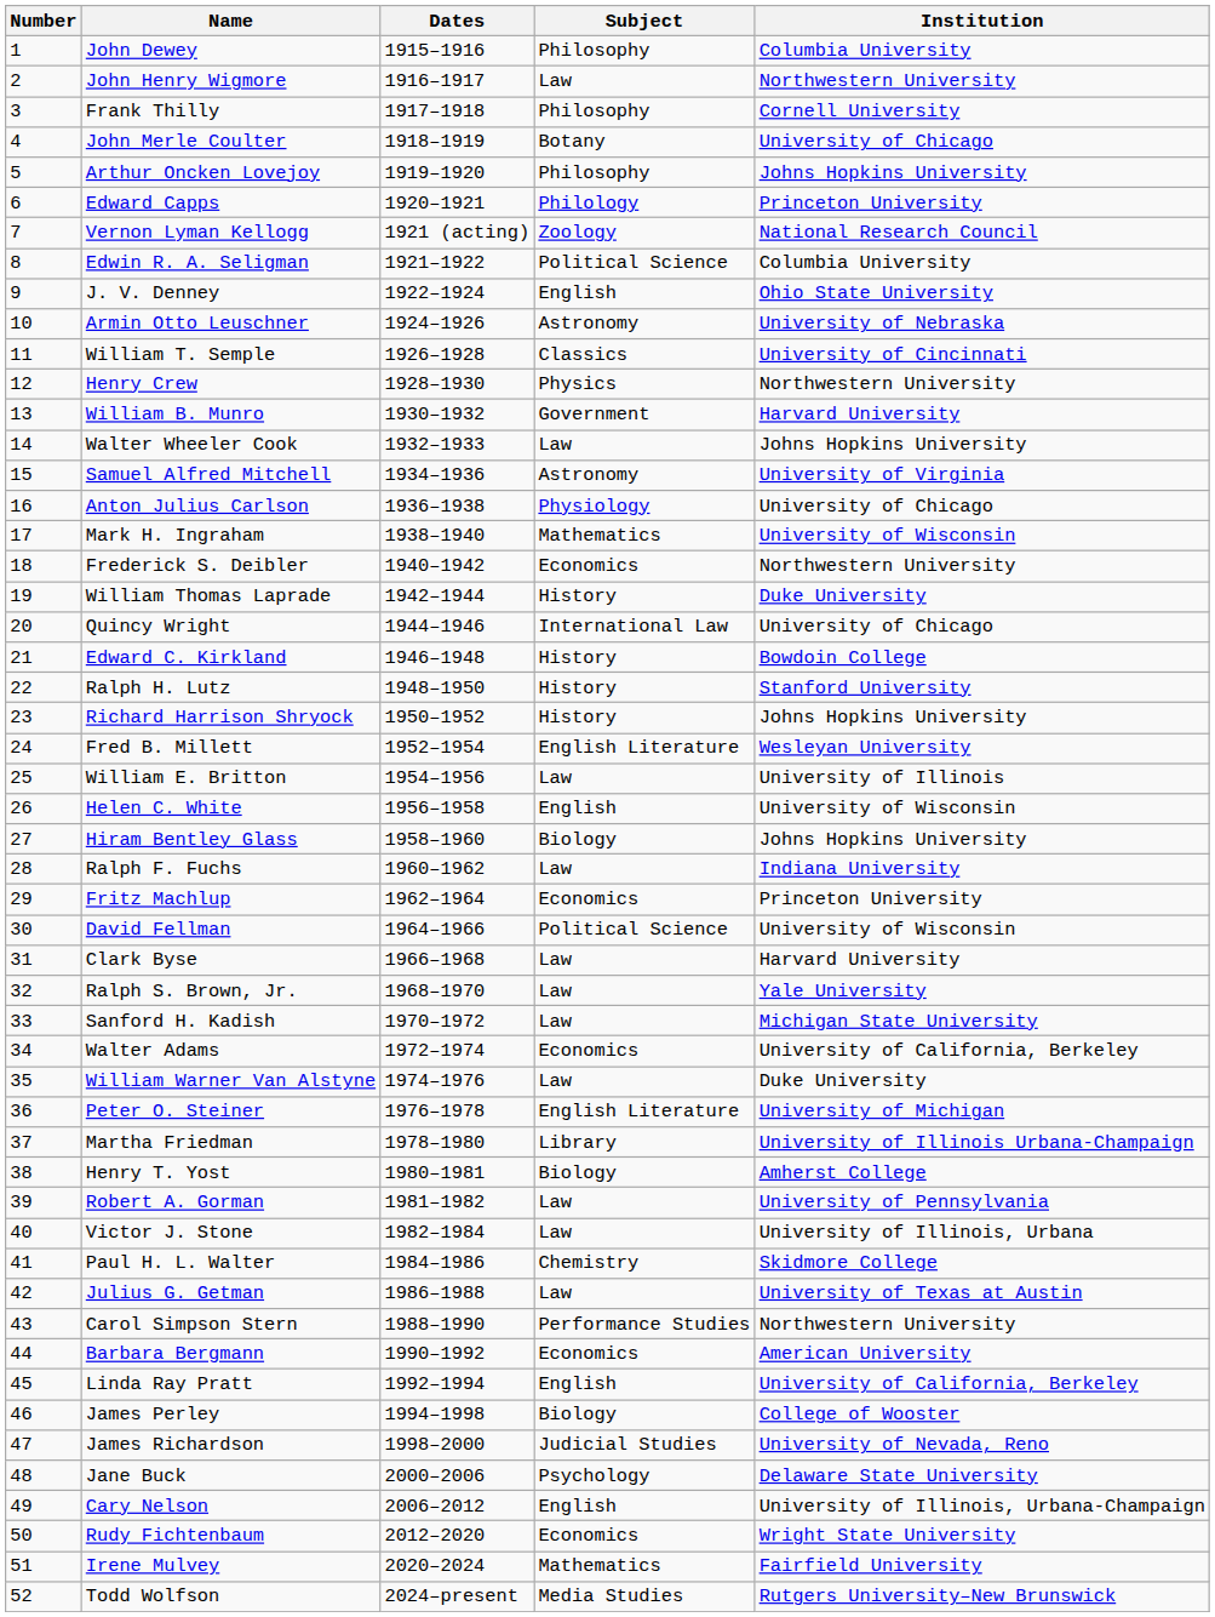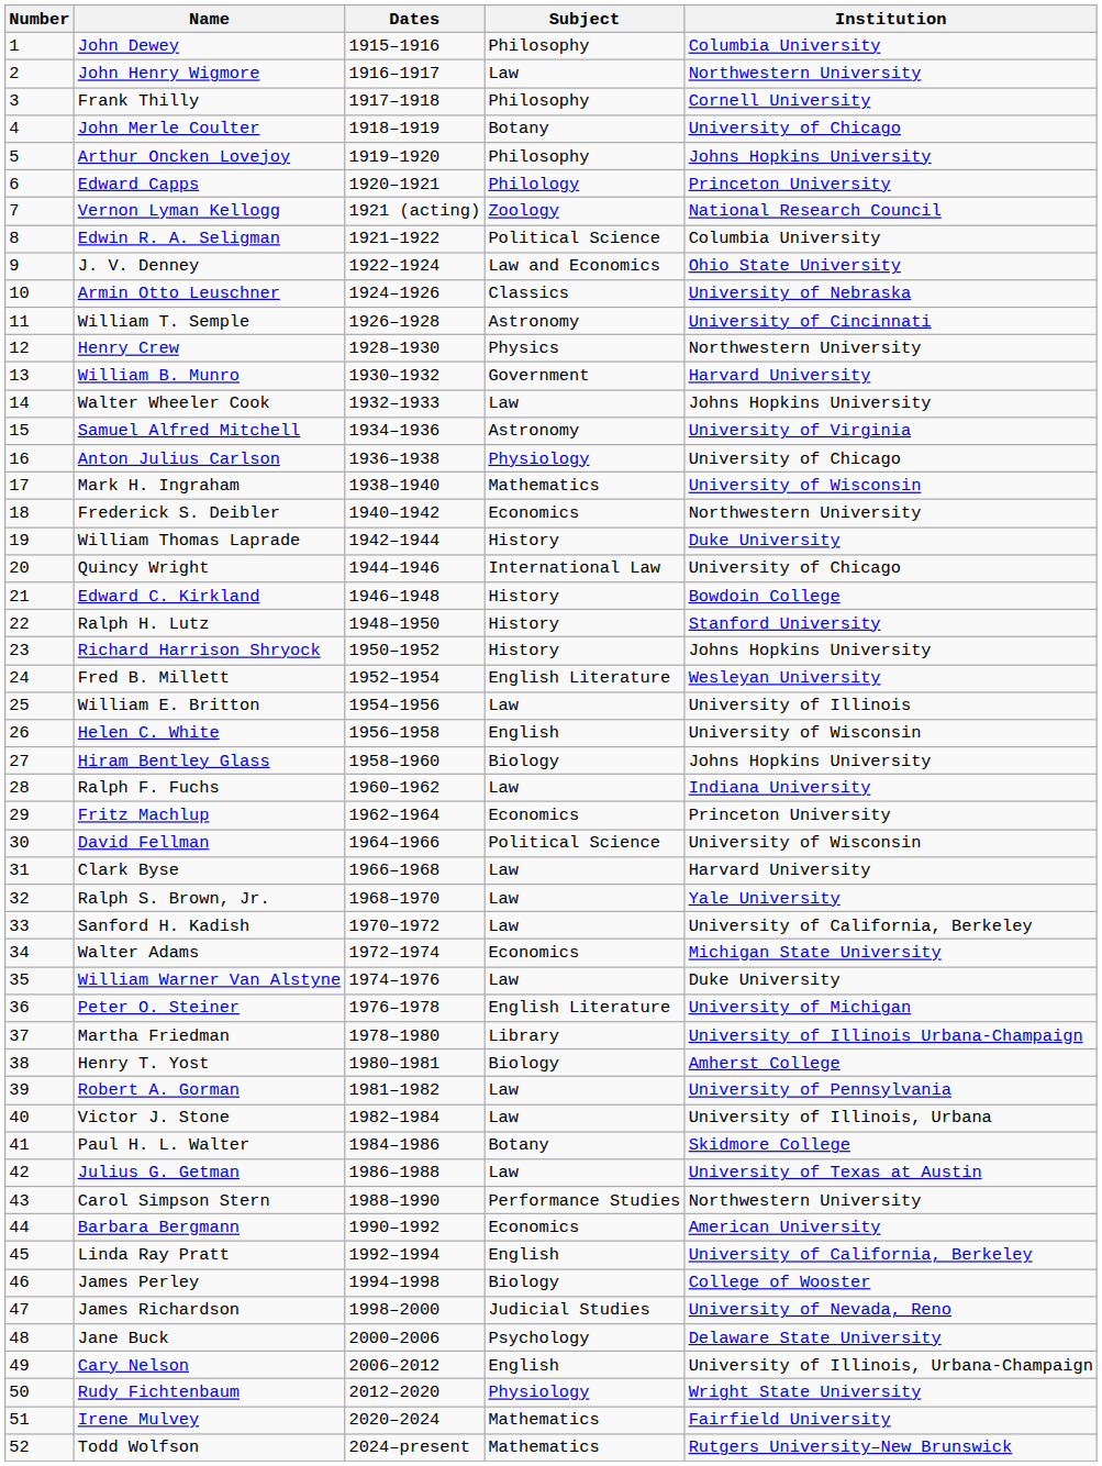 <table class="wikitable">
 <tr>
 <th>Number</th>
 <th>Name</th>
 <th>Dates</th>
 <th>Subject</th>
 <th>Institution</th>
 </tr>
 <tr>
 <td>1</td>
 <td><a href='#'>John Dewey</a></td>
 <td>1915–1916</td>
 <td>Philosophy</td>
 <td><a href='#'>Columbia University</a></td>
 </tr>
 <tr>
 <td>2</td>
 <td><a href='#'>John Henry Wigmore</a></td>
 <td>1916–1917</td>
 <td>Law</td>
 <td><a href='#'>Northwestern University</a></td>
 </tr>
 <tr>
 <td>3</td>
 <td>Frank Thilly</td>
 <td>1917–1918</td>
 <td>Philosophy</td>
 <td><a href='#'>Cornell University</a></td>
 </tr>
 <tr>
 <td>4</td>
 <td><a href='#'>John Merle Coulter</a></td>
 <td>1918–1919</td>
 <td>Botany</td>
 <td><a href='#'>University of Chicago</a></td>
 </tr>
 <tr>
 <td>5</td>
 <td><a href='#'>Arthur Oncken Lovejoy</a></td>
 <td>1919–1920</td>
 <td>Philosophy</td>
 <td><a href='#'>Johns Hopkins University</a></td>
 </tr>
 <tr>
 <td>6</td>
 <td><a href='#'>Edward Capps</a></td>
 <td>1920–1921</td>
 <td><a href='#'>Philology</a></td>
 <td><a href='#'>Princeton University</a></td>
 </tr>
 <tr>
 <td>7</td>
 <td><a href='#'>Vernon Lyman Kellogg</a></td>
 <td>1921 (acting)</td>
 <td><a href='#'>Zoology</a></td>
 <td><a href='#'>National Research Council</a></td>
 </tr>
 <tr>
 <td>8</td>
 <td><a href='#'>Edwin R. A. Seligman</a></td>
 <td>1921–1922</td>
 <td>Political Science</td>
 <td>Columbia University</td>
 </tr>
 <tr>
 <td>9</td>
 <td>J. V. Denney</td>
 <td>1922–1924</td>
-<td>English</td>
+<td>Law and Economics</td>
 <td><a href='#'>Ohio State University</a></td>
 </tr>
 <tr>
 <td>10</td>
 <td><a href='#'>Armin Otto Leuschner</a></td>
 <td>1924–1926</td>
-<td>Astronomy</td>
+<td>Classics</td>
 <td><a href='#'>University of Nebraska</a></td>
 </tr>
 <tr>
 <td>11</td>
 <td>William T. Semple</td>
 <td>1926–1928</td>
-<td>Classics</td>
+<td>Astronomy</td>
 <td><a href='#'>University of Cincinnati</a></td>
 </tr>
 <tr>
 <td>12</td>
 <td><a href='#'>Henry Crew</a></td>
 <td>1928–1930</td>
 <td>Physics</td>
 <td>Northwestern University</td>
 </tr>
 <tr>
 <td>13</td>
 <td><a href='#'>William B. Munro</a></td>
 <td>1930–1932</td>
 <td>Government</td>
 <td><a href='#'>Harvard University</a></td>
 </tr>
 <tr>
 <td>14</td>
 <td>Walter Wheeler Cook</td>
 <td>1932–1933</td>
 <td>Law</td>
 <td>Johns Hopkins University</td>
 </tr>
 <tr>
 <td>15</td>
 <td><a href='#'>Samuel Alfred Mitchell</a></td>
 <td>1934–1936</td>
 <td>Astronomy</td>
 <td><a href='#'>University of Virginia</a></td>
 </tr>
 <tr>
 <td>16</td>
 <td><a href='#'>Anton Julius Carlson</a></td>
 <td>1936–1938</td>
 <td><a href='#'>Physiology</a></td>
 <td>University of Chicago</td>
 </tr>
 <tr>
 <td>17</td>
 <td>Mark H. Ingraham</td>
 <td>1938–1940</td>
 <td>Mathematics</td>
 <td><a href='#'>University of Wisconsin</a></td>
 </tr>
 <tr>
 <td>18</td>
 <td>Frederick S. Deibler</td>
 <td>1940–1942</td>
 <td>Economics</td>
 <td>Northwestern University</td>
 </tr>
 <tr>
 <td>19</td>
 <td>William Thomas Laprade</td>
 <td>1942–1944</td>
 <td>History</td>
 <td><a href='#'>Duke University</a></td>
 </tr>
 <tr>
 <td>20</td>
 <td>Quincy Wright</td>
 <td>1944–1946</td>
 <td>International Law</td>
 <td>University of Chicago</td>
 </tr>
 <tr>
 <td>21</td>
 <td><a href='#'>Edward C. Kirkland</a></td>
 <td>1946–1948</td>
 <td>History</td>
 <td><a href='#'>Bowdoin College</a></td>
 </tr>
 <tr>
 <td>22</td>
 <td>Ralph H. Lutz</td>
 <td>1948–1950</td>
 <td>History</td>
 <td><a href='#'>Stanford University</a></td>
 </tr>
 <tr>
 <td>23</td>
 <td><a href='#'>Richard Harrison Shryock</a></td>
 <td>1950–1952</td>
 <td>History</td>
 <td>Johns Hopkins University</td>
 </tr>
 <tr>
 <td>24</td>
 <td>Fred B. Millett</td>
 <td>1952–1954</td>
 <td>English Literature</td>
 <td><a href='#'>Wesleyan University</a></td>
 </tr>
 <tr>
 <td>25</td>
 <td>William E. Britton</td>
 <td>1954–1956</td>
 <td>Law</td>
 <td>University of Illinois</td>
 </tr>
 <tr>
 <td>26</td>
 <td><a href='#'>Helen C. White</a></td>
 <td>1956–1958</td>
 <td>English</td>
 <td>University of Wisconsin</td>
 </tr>
 <tr>
 <td>27</td>
 <td><a href='#'>Hiram Bentley Glass</a></td>
 <td>1958–1960</td>
 <td>Biology</td>
 <td>Johns Hopkins University</td>
 </tr>
 <tr>
 <td>28</td>
 <td>Ralph F. Fuchs</td>
 <td>1960–1962</td>
 <td>Law</td>
 <td><a href='#'>Indiana University</a></td>
 </tr>
 <tr>
 <td>29</td>
 <td><a href='#'>Fritz Machlup</a></td>
 <td>1962–1964</td>
 <td>Economics</td>
 <td>Princeton University</td>
 </tr>
 <tr>
 <td>30</td>
 <td><a href='#'>David Fellman</a></td>
 <td>1964–1966</td>
 <td>Political Science</td>
 <td>University of Wisconsin</td>
 </tr>
 <tr>
 <td>31</td>
 <td>Clark Byse</td>
 <td>1966–1968</td>
 <td>Law</td>
 <td>Harvard University</td>
 </tr>
 <tr>
 <td>32</td>
 <td>Ralph S. Brown, Jr.</td>
 <td>1968–1970</td>
 <td>Law</td>
 <td><a href='#'>Yale University</a></td>
 </tr>
 <tr>
 <td>33</td>
 <td>Sanford H. Kadish</td>
 <td>1970–1972</td>
 <td>Law</td>
-<td><a href='#'>Michigan State University</a></td>
+<td>University of California, Berkeley</td>
 </tr>
 <tr>
 <td>34</td>
 <td>Walter Adams</td>
 <td>1972–1974</td>
 <td>Economics</td>
-<td>University of California, Berkeley</td>
+<td><a href='#'>Michigan State University</a></td>
 </tr>
 <tr>
 <td>35</td>
 <td><a href='#'>William Warner Van Alstyne</a></td>
 <td>1974–1976</td>
 <td>Law</td>
 <td>Duke University</td>
 </tr>
 <tr>
 <td>36</td>
 <td><a href='#'>Peter O. Steiner</a></td>
 <td>1976–1978</td>
 <td>English Literature</td>
 <td><a href='#'>University of Michigan</a></td>
 </tr>
 <tr>
 <td>37</td>
 <td>Martha Friedman</td>
 <td>1978–1980</td>
 <td>Library</td>
 <td><a href='#'>University of Illinois Urbana-Champaign</a></td>
 </tr>
 <tr>
 <td>38</td>
 <td>Henry T. Yost</td>
 <td>1980–1981</td>
 <td>Biology</td>
 <td><a href='#'>Amherst College</a></td>
 </tr>
 <tr>
 <td>39</td>
 <td><a href='#'>Robert A. Gorman</a></td>
 <td>1981–1982</td>
 <td>Law</td>
 <td><a href='#'>University of Pennsylvania</a></td>
 </tr>
 <tr>
 <td>40</td>
 <td>Victor J. Stone</td>
 <td>1982–1984</td>
 <td>Law</td>
 <td>University of Illinois, Urbana</td>
 </tr>
 <tr>
 <td>41</td>
 <td>Paul H. L. Walter</td>
 <td>1984–1986</td>
-<td>Chemistry</td>
+<td>Botany</td>
 <td><a href='#'>Skidmore College</a></td>
 </tr>
 <tr>
 <td>42</td>
 <td><a href='#'>Julius G. Getman</a></td>
 <td>1986–1988</td>
 <td>Law</td>
 <td><a href='#'>University of Texas at Austin</a></td>
 </tr>
 <tr>
 <td>43</td>
 <td>Carol Simpson Stern</td>
 <td>1988–1990</td>
 <td>Performance Studies</td>
 <td>Northwestern University</td>
 </tr>
 <tr>
 <td>44</td>
 <td><a href='#'>Barbara Bergmann</a></td>
 <td>1990–1992</td>
 <td>Economics</td>
 <td><a href='#'>American University</a></td>
 </tr>
 <tr>
 <td>45</td>
 <td>Linda Ray Pratt</td>
 <td>1992–1994</td>
 <td>English</td>
 <td><a href='#'>University of California, Berkeley</a></td>
 </tr>
 <tr>
 <td>46</td>
 <td>James Perley</td>
 <td>1994–1998</td>
 <td>Biology</td>
 <td><a href='#'>College of Wooster</a></td>
 </tr>
 <tr>
 <td>47</td>
 <td>James Richardson</td>
 <td>1998–2000</td>
 <td>Judicial Studies</td>
 <td><a href='#'>University of Nevada, Reno</a></td>
 </tr>
 <tr>
 <td>48</td>
 <td>Jane Buck</td>
 <td>2000–2006</td>
 <td>Psychology</td>
 <td><a href='#'>Delaware State University</a></td>
 </tr>
 <tr>
 <td>49</td>
 <td><a href='#'>Cary Nelson</a></td>
 <td>2006–2012</td>
 <td>English</td>
 <td>University of Illinois, Urbana-Champaign</td>
 </tr>
 <tr>
 <td>50</td>
 <td><a href='#'>Rudy Fichtenbaum</a></td>
 <td>2012–2020</td>
-<td>Economics</td>
+<td><a href='#'>Physiology</a></td>
 <td><a href='#'>Wright State University</a></td>
 </tr>
 <tr>
 <td>51</td>
 <td><a href='#'>Irene Mulvey</a></td>
 <td>2020–2024</td>
 <td>Mathematics</td>
 <td><a href='#'>Fairfield University</a></td>
 </tr>
 <tr>
 <td>52</td>
 <td>Todd Wolfson</td>
 <td>2024–present</td>
-<td>Media Studies</td>
+<td>Mathematics</td>
 <td><a href='#'>Rutgers University–New Brunswick</a></td>
 </tr>
 </table>
